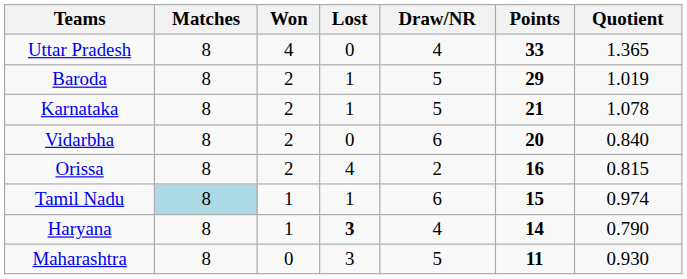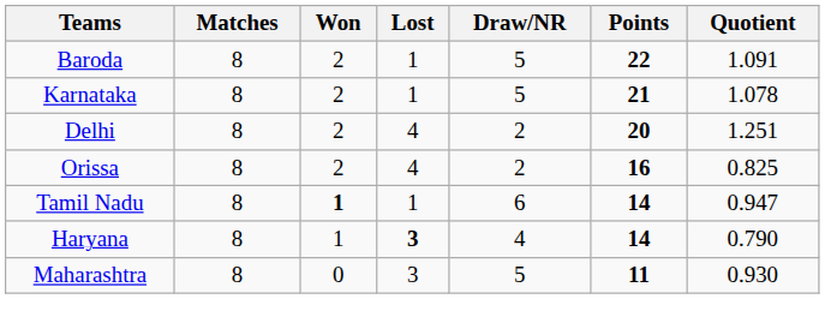 <table class="wikitable sortable" style="text-align: center; width:65%">
 <tr>
 <th>Teams</th>
 <th>Matches</th>
 <th>Won</th>
 <th>Lost</th>
 <th>Draw/NR</th>
 <th>Points</th>
 <th>Quotient</th>
 </tr>
 <tr -bgcolor="#ccffcc">
-<td><a href='#'>Uttar Pradesh</a></td>
-<td>8</td>
-<td>4</td>
-<td>0</td>
-<td>4</td>
-<td><strong>33</strong></td>
-<td>1.365</td>
-</tr>
-<tr -bgcolor="#ccffcc">
 <td><a href='#'>Baroda</a></td>
 <td>8</td>
 <td>2</td>
 <td>1</td>
 <td>5</td>
-<td><strong>29</strong></td>
-<td>1.019</td>
+<td><strong>22</strong></td>
+<td>1.091</td>
 </tr>
 <tr -bgcolor="#ccffcc">
 <td><a href='#'>Karnataka</a></td>
 <td>8</td>
 <td>2</td>
 <td>1</td>
 <td>5</td>
 <td><strong>21</strong></td>
 <td>1.078</td>
 </tr>
 <tr>
-<td><a href='#'>Vidarbha</a></td>
+<td><a href='#'>Delhi</a></td>
 <td>8</td>
 <td>2</td>
-<td>0</td>
-<td>6</td>
+<td>4</td>
+<td>2</td>
 <td><strong>20</strong></td>
-<td>0.840</td>
+<td>1.251</td>
 </tr>
 <tr>
 <td><a href='#'>Orissa</a></td>
 <td>8</td>
 <td>2</td>
 <td>4</td>
 <td>2</td>
 <td><strong>16</strong></td>
-<td>0.815</td>
+<td>0.825</td>
 </tr>
 <tr>
 <td><a href='#'>Tamil Nadu</a></td>
-<td style="background: lightblue;">8</td>
-<td>1</td>
+<td>8</td>
+<td><strong>1</strong></td>
 <td>1</td>
 <td>6</td>
-<td><strong>15</strong></td>
-<td>0.974</td>
+<td><strong>14</strong></td>
+<td>0.947</td>
 </tr>
 <tr>
 <td><a href='#'>Haryana</a></td>
 <td>8</td>
 <td>1</td>
 <td><strong>3</strong></td>
 <td>4</td>
 <td><strong>14</strong></td>
 <td>0.790</td>
 </tr>
 <tr -bgcolor="#FFCCCC">
 <td><a href='#'>Maharashtra</a></td>
 <td>8</td>
 <td>0</td>
 <td>3</td>
 <td>5</td>
 <td><strong>11</strong></td>
 <td>0.930</td>
 </tr>
 </table>
